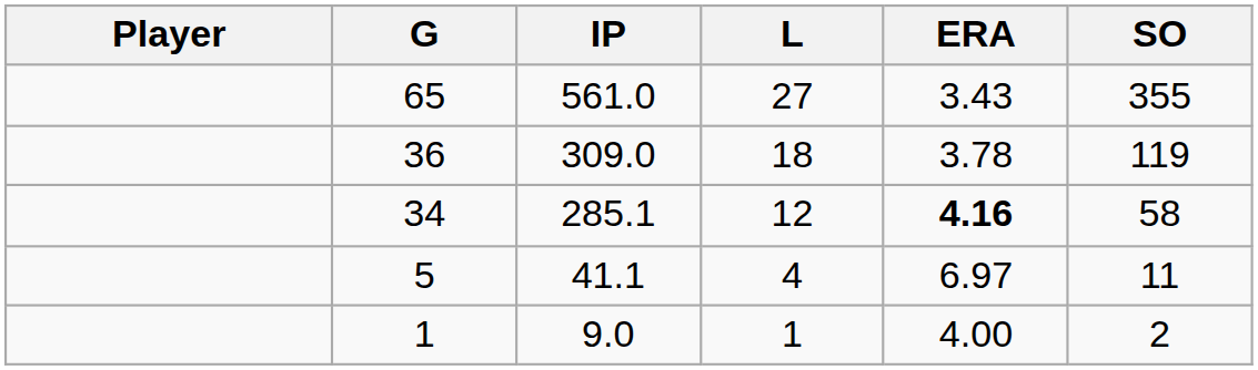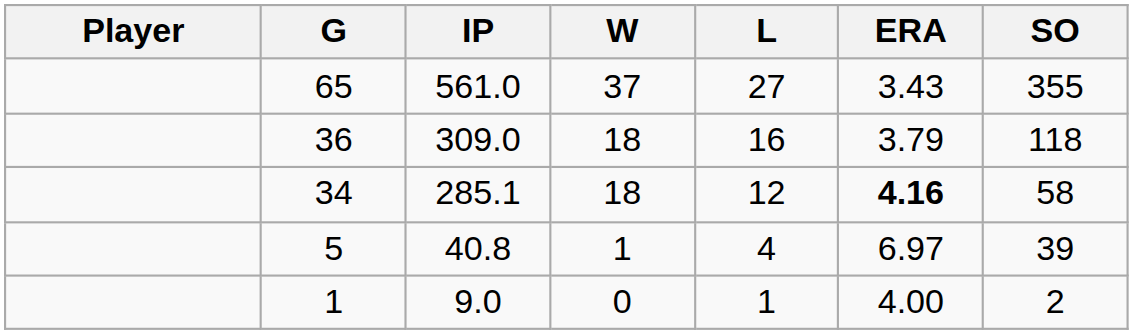 <table class="wikitable sortable">
 <tr>
 <th bgcolor="#DDDDFF" width="16%">Player</th>
 <th bgcolor="#DDDDFF" width="9%">G</th>
 <th bgcolor="#DDDDFF" width="9%">IP</th>
+<th bgcolor="#DDDDFF" width="9%">W</th>
 <th bgcolor="#DDDDFF" width="9%">L</th>
 <th bgcolor="#DDDDFF" width="9%">ERA</th>
 <th bgcolor="#DDDDFF" width="9%">SO</th>
 </tr>
 <tr align="center">
 <td></td>
 <td>65</td>
 <td>561.0</td>
+<td>37</td>
 <td>27</td>
 <td>3.43</td>
 <td>355</td>
 </tr>
 <tr align="center">
 <td></td>
 <td>36</td>
 <td>309.0</td>
 <td>18</td>
-<td>3.78</td>
-<td>119</td>
+<td>16</td>
+<td>3.79</td>
+<td>118</td>
 </tr>
 <tr align="center">
 <td></td>
 <td>34</td>
 <td>285.1</td>
+<td>18</td>
 <td>12</td>
 <td><strong>4.16</strong></td>
 <td>58</td>
 </tr>
 <tr align="center">
 <td></td>
 <td>5</td>
-<td>41.1</td>
+<td>40.8</td>
+<td>1</td>
 <td>4</td>
 <td>6.97</td>
-<td>11</td>
+<td>39</td>
 </tr>
 <tr align="center">
 <td></td>
 <td>1</td>
 <td>9.0</td>
+<td>0</td>
 <td>1</td>
 <td>4.00</td>
 <td>2</td>
 </tr>
 </table>
